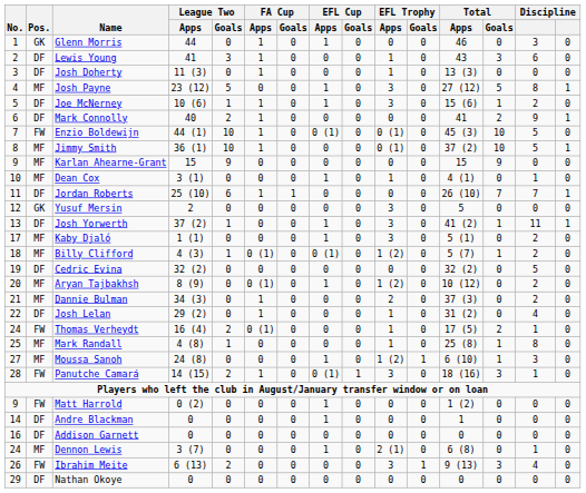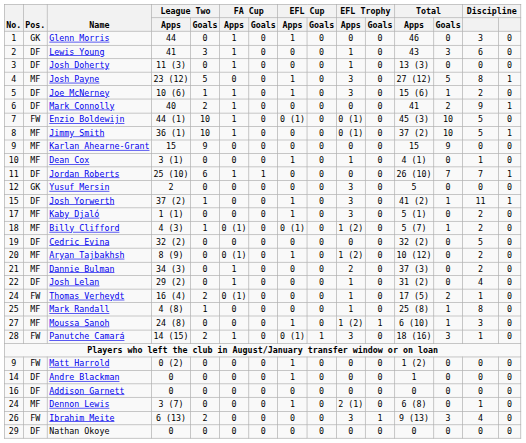 <table class="wikitable" style="text-align:center">
 <tr>
 <th rowspan="2" style="vertical-align:bottom;">No.</th>
 <th rowspan="2" style="vertical-align:bottom;">Pos.</th>
 <th rowspan="2" style="vertical-align:bottom;">Name</th>
 <th colspan="2" style="width:85px;">League Two</th>
 <th colspan="2" style="width:85px;">FA Cup</th>
 <th colspan="2" style="width:85px;">EFL Cup</th>
 <th colspan="2" style="width:85px;">EFL Trophy</th>
 <th colspan="2" style="width:85px;">Total</th>
 <th colspan="2" style="width:85px;">Discipline</th>
 </tr>
 <tr>
 <th>Apps</th>
 <th>Goals</th>
 <th>Apps</th>
 <th>Goals</th>
 <th>Apps</th>
 <th>Goals</th>
 <th>Apps</th>
 <th>Goals</th>
 <th>Apps</th>
 <th>Goals</th>
 <th></th>
 <th></th>
 </tr>
 <tr>
 <td>1</td>
 <td>GK</td>
 <td align="left"> <a href='#'>Glenn Morris</a></td>
 <td>44</td>
 <td>0</td>
 <td>1</td>
 <td>0</td>
 <td>1</td>
 <td>0</td>
 <td>0</td>
 <td>0</td>
 <td>46</td>
 <td>0</td>
 <td>3</td>
 <td>0</td>
 </tr>
 <tr>
 <td>2</td>
 <td>DF</td>
 <td align="left"> <a href='#'>Lewis Young</a></td>
 <td>41</td>
 <td>3</td>
 <td>1</td>
 <td>0</td>
 <td>0</td>
 <td>0</td>
 <td>1</td>
 <td>0</td>
 <td>43</td>
 <td>3</td>
 <td>6</td>
 <td>0</td>
 </tr>
 <tr>
 <td>3</td>
 <td>DF</td>
 <td align="left"> <a href='#'>Josh Doherty</a></td>
 <td>11 (3)</td>
 <td>0</td>
 <td>1</td>
 <td>0</td>
 <td>0</td>
 <td>0</td>
 <td>1</td>
 <td>0</td>
 <td>13 (3)</td>
 <td>0</td>
 <td>0</td>
 <td>0</td>
 </tr>
 <tr>
 <td>4</td>
 <td>MF</td>
 <td align="left"> <a href='#'>Josh Payne</a></td>
 <td>23 (12)</td>
 <td>5</td>
 <td>0</td>
 <td>0</td>
 <td>1</td>
 <td>0</td>
 <td>3</td>
 <td>0</td>
 <td>27 (12)</td>
 <td>5</td>
 <td>8</td>
 <td>1</td>
 </tr>
 <tr>
 <td>5</td>
 <td>DF</td>
 <td align="left"> <a href='#'>Joe McNerney</a></td>
 <td>10 (6)</td>
 <td>1</td>
 <td>1</td>
 <td>0</td>
 <td>1</td>
 <td>0</td>
 <td>3</td>
 <td>0</td>
 <td>15 (6)</td>
 <td>1</td>
 <td>2</td>
 <td>0</td>
 </tr>
 <tr>
 <td>6</td>
 <td>DF</td>
 <td align="left"> <a href='#'>Mark Connolly</a></td>
 <td>40</td>
 <td>2</td>
 <td>1</td>
 <td>0</td>
 <td>0</td>
 <td>0</td>
 <td>0</td>
 <td>0</td>
 <td>41</td>
 <td>2</td>
 <td>9</td>
 <td>1</td>
 </tr>
 <tr>
 <td>7</td>
 <td>FW</td>
 <td align="left"> <a href='#'>Enzio Boldewijn</a></td>
 <td>44 (1)</td>
 <td>10</td>
 <td>1</td>
 <td>0</td>
 <td>0 (1)</td>
 <td>0</td>
 <td>0 (1)</td>
 <td>0</td>
 <td>45 (3)</td>
 <td>10</td>
 <td>5</td>
 <td>0</td>
 </tr>
 <tr>
 <td>8</td>
 <td>MF</td>
 <td align="left"> <a href='#'>Jimmy Smith</a></td>
 <td>36 (1)</td>
 <td>10</td>
 <td>1</td>
 <td>0</td>
 <td>0</td>
 <td>0</td>
 <td>0 (1)</td>
 <td>0</td>
 <td>37 (2)</td>
 <td>10</td>
 <td>5</td>
 <td>1</td>
 </tr>
 <tr>
 <td>9</td>
 <td>MF</td>
 <td align="left"> <a href='#'>Karlan Ahearne-Grant</a></td>
 <td>15</td>
 <td>9</td>
 <td>0</td>
 <td>0</td>
 <td>0</td>
 <td>0</td>
 <td>0</td>
 <td>0</td>
 <td>15</td>
 <td>9</td>
 <td>0</td>
 <td>0</td>
 </tr>
 <tr>
 <td>10</td>
 <td>MF</td>
 <td align="left"> <a href='#'>Dean Cox</a></td>
 <td>3 (1)</td>
 <td>0</td>
 <td>0</td>
 <td>0</td>
 <td>1</td>
 <td>0</td>
 <td>1</td>
 <td>0</td>
 <td>4 (1)</td>
 <td>0</td>
 <td>1</td>
 <td>0</td>
 </tr>
 <tr>
 <td>11</td>
 <td>DF</td>
 <td align="left"> <a href='#'>Jordan Roberts</a></td>
 <td>25 (10)</td>
 <td>6</td>
 <td>1</td>
 <td>1</td>
 <td>0</td>
 <td>0</td>
 <td>0</td>
 <td>0</td>
 <td>26 (10)</td>
 <td>7</td>
 <td>7</td>
 <td>1</td>
 </tr>
 <tr>
 <td>12</td>
 <td>GK</td>
 <td align="left"> <a href='#'>Yusuf Mersin</a></td>
 <td>2</td>
 <td>0</td>
 <td>0</td>
 <td>0</td>
 <td>0</td>
 <td>0</td>
 <td>3</td>
 <td>0</td>
 <td>5</td>
 <td>0</td>
 <td>0</td>
 <td>0</td>
 </tr>
 <tr>
-<td>13</td>
+<td>15</td>
 <td>DF</td>
 <td align="left"> <a href='#'>Josh Yorwerth</a></td>
 <td>37 (2)</td>
 <td>1</td>
 <td>0</td>
 <td>0</td>
 <td>1</td>
 <td>0</td>
 <td>3</td>
 <td>0</td>
 <td>41 (2)</td>
 <td>1</td>
 <td>11</td>
 <td>1</td>
 </tr>
 <tr>
 <td>17</td>
 <td>MF</td>
 <td align="left"> <a href='#'>Kaby Djaló</a></td>
 <td>1 (1)</td>
 <td>0</td>
 <td>0</td>
 <td>0</td>
 <td>1</td>
 <td>0</td>
 <td>3</td>
 <td>0</td>
 <td>5 (1)</td>
 <td>0</td>
 <td>2</td>
 <td>0</td>
 </tr>
 <tr>
 <td>18</td>
 <td>MF</td>
 <td align="left"> <a href='#'>Billy Clifford</a></td>
 <td>4 (3)</td>
 <td>1</td>
 <td>0 (1)</td>
 <td>0</td>
 <td>0 (1)</td>
 <td>0</td>
 <td>1 (2)</td>
 <td>0</td>
 <td>5 (7)</td>
 <td>1</td>
 <td>2</td>
 <td>0</td>
 </tr>
 <tr>
 <td>19</td>
 <td>DF</td>
 <td align="left"> <a href='#'>Cedric Evina</a></td>
 <td>32 (2)</td>
 <td>0</td>
 <td>0</td>
 <td>0</td>
 <td>0</td>
 <td>0</td>
 <td>0</td>
 <td>0</td>
 <td>32 (2)</td>
 <td>0</td>
 <td>5</td>
 <td>0</td>
 </tr>
 <tr>
 <td>20</td>
 <td>MF</td>
 <td align="left"> <a href='#'>Aryan Tajbakhsh</a></td>
 <td>8 (9)</td>
 <td>0</td>
 <td>0 (1)</td>
 <td>0</td>
 <td>1</td>
 <td>0</td>
 <td>1 (2)</td>
 <td>0</td>
 <td>10 (12)</td>
 <td>0</td>
 <td>2</td>
 <td>0</td>
 </tr>
 <tr>
 <td>21</td>
 <td>MF</td>
 <td align="left"> <a href='#'>Dannie Bulman</a></td>
 <td>34 (3)</td>
 <td>0</td>
 <td>1</td>
 <td>0</td>
 <td>0</td>
 <td>0</td>
 <td>2</td>
 <td>0</td>
 <td>37 (3)</td>
 <td>0</td>
 <td>2</td>
 <td>0</td>
 </tr>
 <tr>
 <td>22</td>
 <td>DF</td>
 <td align="left"> <a href='#'>Josh Lelan</a></td>
 <td>29 (2)</td>
 <td>0</td>
 <td>1</td>
 <td>0</td>
 <td>0</td>
 <td>0</td>
 <td>1</td>
 <td>0</td>
 <td>31 (2)</td>
 <td>0</td>
 <td>4</td>
 <td>0</td>
 </tr>
 <tr>
 <td>24</td>
 <td>FW</td>
 <td align="left"> <a href='#'>Thomas Verheydt</a></td>
 <td>16 (4)</td>
 <td>2</td>
 <td>0 (1)</td>
 <td>0</td>
 <td>0</td>
 <td>0</td>
 <td>1</td>
 <td>0</td>
 <td>17 (5)</td>
 <td>2</td>
 <td>1</td>
 <td>0</td>
 </tr>
 <tr>
 <td>25</td>
 <td>MF</td>
 <td align="left"> <a href='#'>Mark Randall</a></td>
 <td>4 (8)</td>
 <td>1</td>
 <td>0</td>
 <td>0</td>
 <td>0</td>
 <td>0</td>
 <td>1</td>
 <td>0</td>
 <td>25 (8)</td>
 <td>1</td>
 <td>8</td>
 <td>0</td>
 </tr>
 <tr>
 <td>27</td>
 <td>MF</td>
 <td align="left"> <a href='#'>Moussa Sanoh</a></td>
 <td>24 (8)</td>
 <td>0</td>
 <td>0</td>
 <td>0</td>
 <td>1</td>
 <td>0</td>
 <td>1 (2)</td>
 <td>1</td>
 <td>6 (10)</td>
 <td>1</td>
 <td>3</td>
 <td>0</td>
 </tr>
 <tr>
 <td>28</td>
 <td>FW</td>
 <td align="left"> <a href='#'>Panutche Camará</a></td>
 <td>14 (15)</td>
 <td>2</td>
 <td>1</td>
 <td>0</td>
 <td>0 (1)</td>
 <td>1</td>
 <td>3</td>
 <td>0</td>
 <td>18 (16)</td>
 <td>3</td>
 <td>1</td>
 <td>0</td>
 </tr>
 <tr>
 <td colspan="17"><strong>Players who left the club in August/January transfer window or on loan</strong></td>
 </tr>
 <tr>
 <td>9</td>
 <td>FW</td>
 <td align="left"> <a href='#'>Matt Harrold</a></td>
 <td>0 (2)</td>
 <td>0</td>
 <td>0</td>
 <td>0</td>
 <td>1</td>
 <td>0</td>
 <td>0</td>
 <td>0</td>
 <td>1 (2)</td>
 <td>0</td>
 <td>0</td>
 <td>0</td>
 </tr>
 <tr>
 <td>14</td>
 <td>DF</td>
 <td align="left"> <a href='#'>Andre Blackman</a></td>
 <td>0</td>
 <td>0</td>
 <td>0</td>
 <td>0</td>
 <td>1</td>
 <td>0</td>
 <td>0</td>
 <td>0</td>
 <td>1</td>
 <td>0</td>
 <td>0</td>
 <td>0</td>
 </tr>
 <tr>
 <td>16</td>
 <td>DF</td>
 <td align="left"> <a href='#'>Addison Garnett</a></td>
 <td>0</td>
 <td>0</td>
 <td>0</td>
 <td>0</td>
 <td>0</td>
 <td>0</td>
 <td>0</td>
 <td>0</td>
 <td>0</td>
 <td>0</td>
 <td>0</td>
 <td>0</td>
 </tr>
 <tr>
 <td>24</td>
 <td>MF</td>
 <td align="left"> <a href='#'>Dennon Lewis</a></td>
 <td>3 (7)</td>
 <td>0</td>
 <td>0</td>
 <td>0</td>
 <td>1</td>
 <td>0</td>
 <td>2 (1)</td>
 <td>0</td>
 <td>6 (8)</td>
 <td>0</td>
 <td>1</td>
 <td>0</td>
 </tr>
 <tr>
 <td>26</td>
 <td>FW</td>
 <td align="left"> <a href='#'>Ibrahim Meite</a></td>
 <td>6 (13)</td>
 <td>2</td>
 <td>0</td>
 <td>0</td>
 <td>0</td>
 <td>0</td>
 <td>3</td>
 <td>1</td>
 <td>9 (13)</td>
 <td>3</td>
 <td>4</td>
 <td>0</td>
 </tr>
 <tr>
 <td>29</td>
 <td>DF</td>
 <td align="left"> Nathan Okoye</td>
 <td>0</td>
 <td>0</td>
 <td>0</td>
 <td>0</td>
 <td>0</td>
 <td>0</td>
 <td>0</td>
 <td>0</td>
 <td>0</td>
 <td>0</td>
 <td>0</td>
 <td>0</td>
 </tr>
 </table>
